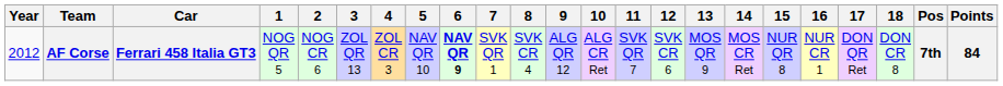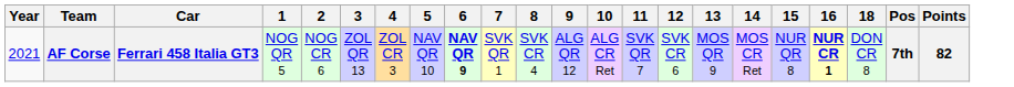 <table class="wikitable" style="text-align:center; font-size:85%;">
 <tr>
 <th>Year</th>
 <th>Team</th>
 <th>Car</th>
 <th>1</th>
 <th>2</th>
 <th>3</th>
 <th>4</th>
 <th>5</th>
 <th>6</th>
 <th>7</th>
 <th>8</th>
 <th>9</th>
 <th>10</th>
 <th>11</th>
 <th>12</th>
 <th>13</th>
 <th>14</th>
 <th>15</th>
 <th>16</th>
-<th>17</th>
 <th>18</th>
 <th>Pos</th>
 <th>Points</th>
 </tr>
 <tr>
-<td><a href='#'>2012</a></td>
+<td><a href='#'>2021</a></td>
 <th nowrap><a href='#'>AF Corse</a></th>
 <th nowrap><a href='#'>Ferrari 458 Italia GT3</a></th>
 <td style="background:#DFFFDF;"><a href='#'>NOG<br>QR</a><br><small>5<br></small></td>
 <td style="background:#DFFFDF;"><a href='#'>NOG<br>CR</a><br><small>6<br></small></td>
 <td style="background:#CFCFFF;"><a href='#'>ZOL<br>QR</a><br><small>13<br></small></td>
 <td style="background:#FFDF9F;"><a href='#'>ZOL<br>CR</a><br><small>3<br></small></td>
 <td style="background:#CFCFFF;"><a href='#'>NAV<br>QR</a><br><small>10<br></small></td>
 <td style="background:#DFFFDF;"><strong><a href='#'>NAV<br>QR</a><br><small>9<br></small></strong></td>
 <td style="background:#FFFFBF;"><a href='#'>SVK<br>QR</a><br><small>1<br></small></td>
 <td style="background:#DFFFDF;"><a href='#'>SVK<br>CR</a><br><small>4<br></small></td>
 <td style="background:#CFCFFF;"><a href='#'>ALG<br>QR</a><br><small>12<br></small></td>
 <td style="background:#EFCFFF;"><a href='#'>ALG<br>CR</a><br><small>Ret<br></small></td>
 <td style="background:#CFCFFF;"><a href='#'>SVK<br>QR</a><br><small>7<br></small></td>
 <td style="background:#DFFFDF;"><a href='#'>SVK<br>CR</a><br><small>6<br></small></td>
 <td style="background:#CFCFFF;"><a href='#'>MOS<br>QR</a><br><small>9<br></small></td>
 <td style="background:#EFCFFF;"><a href='#'>MOS<br>CR</a><br><small>Ret<br></small></td>
 <td style="background:#CFCFFF;"><a href='#'>NUR<br>QR</a><br><small>8<br></small></td>
-<td style="background:#FFFFBF;"><a href='#'>NUR<br>CR</a><br><small>1<br></small></td>
-<td style="background:#EFCFFF;"><a href='#'>DON<br>QR</a><br><small>Ret<br></small></td>
+<td style="background:#FFFFBF;"><strong><a href='#'>NUR<br>CR</a><br><small>1<br></small></strong></td>
 <td style="background:#DFFFDF;"><a href='#'>DON<br>CR</a><br><small>8<br></small></td>
 <th>7th</th>
-<th>84</th>
+<th>82</th>
 </tr>
 </table>
